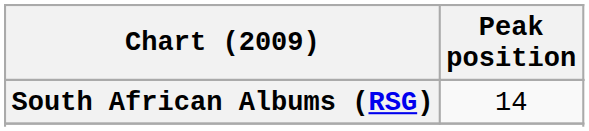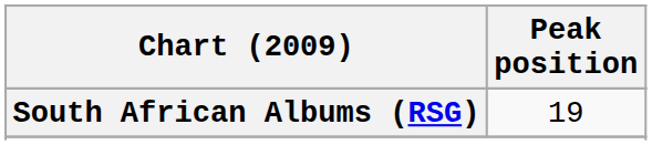 <table class="wikitable sortable plainrowheaders" style="text-align:center">
 <tr>
 <th scope-"col">Chart (2009)</th>
 <th scope="col">Peak<br>position</th>
 </tr>
 <tr>
 </tr>
 <tr>
 <th scope="row">South African Albums (<a href='#'>RSG</a>)</th>
-<td>14</td>
+<td>19</td>
 </tr>
 <tr>
 </tr>
 <tr>
 </tr>
 <tr>
 </tr>
 <tr>
 </tr>
 </table>
